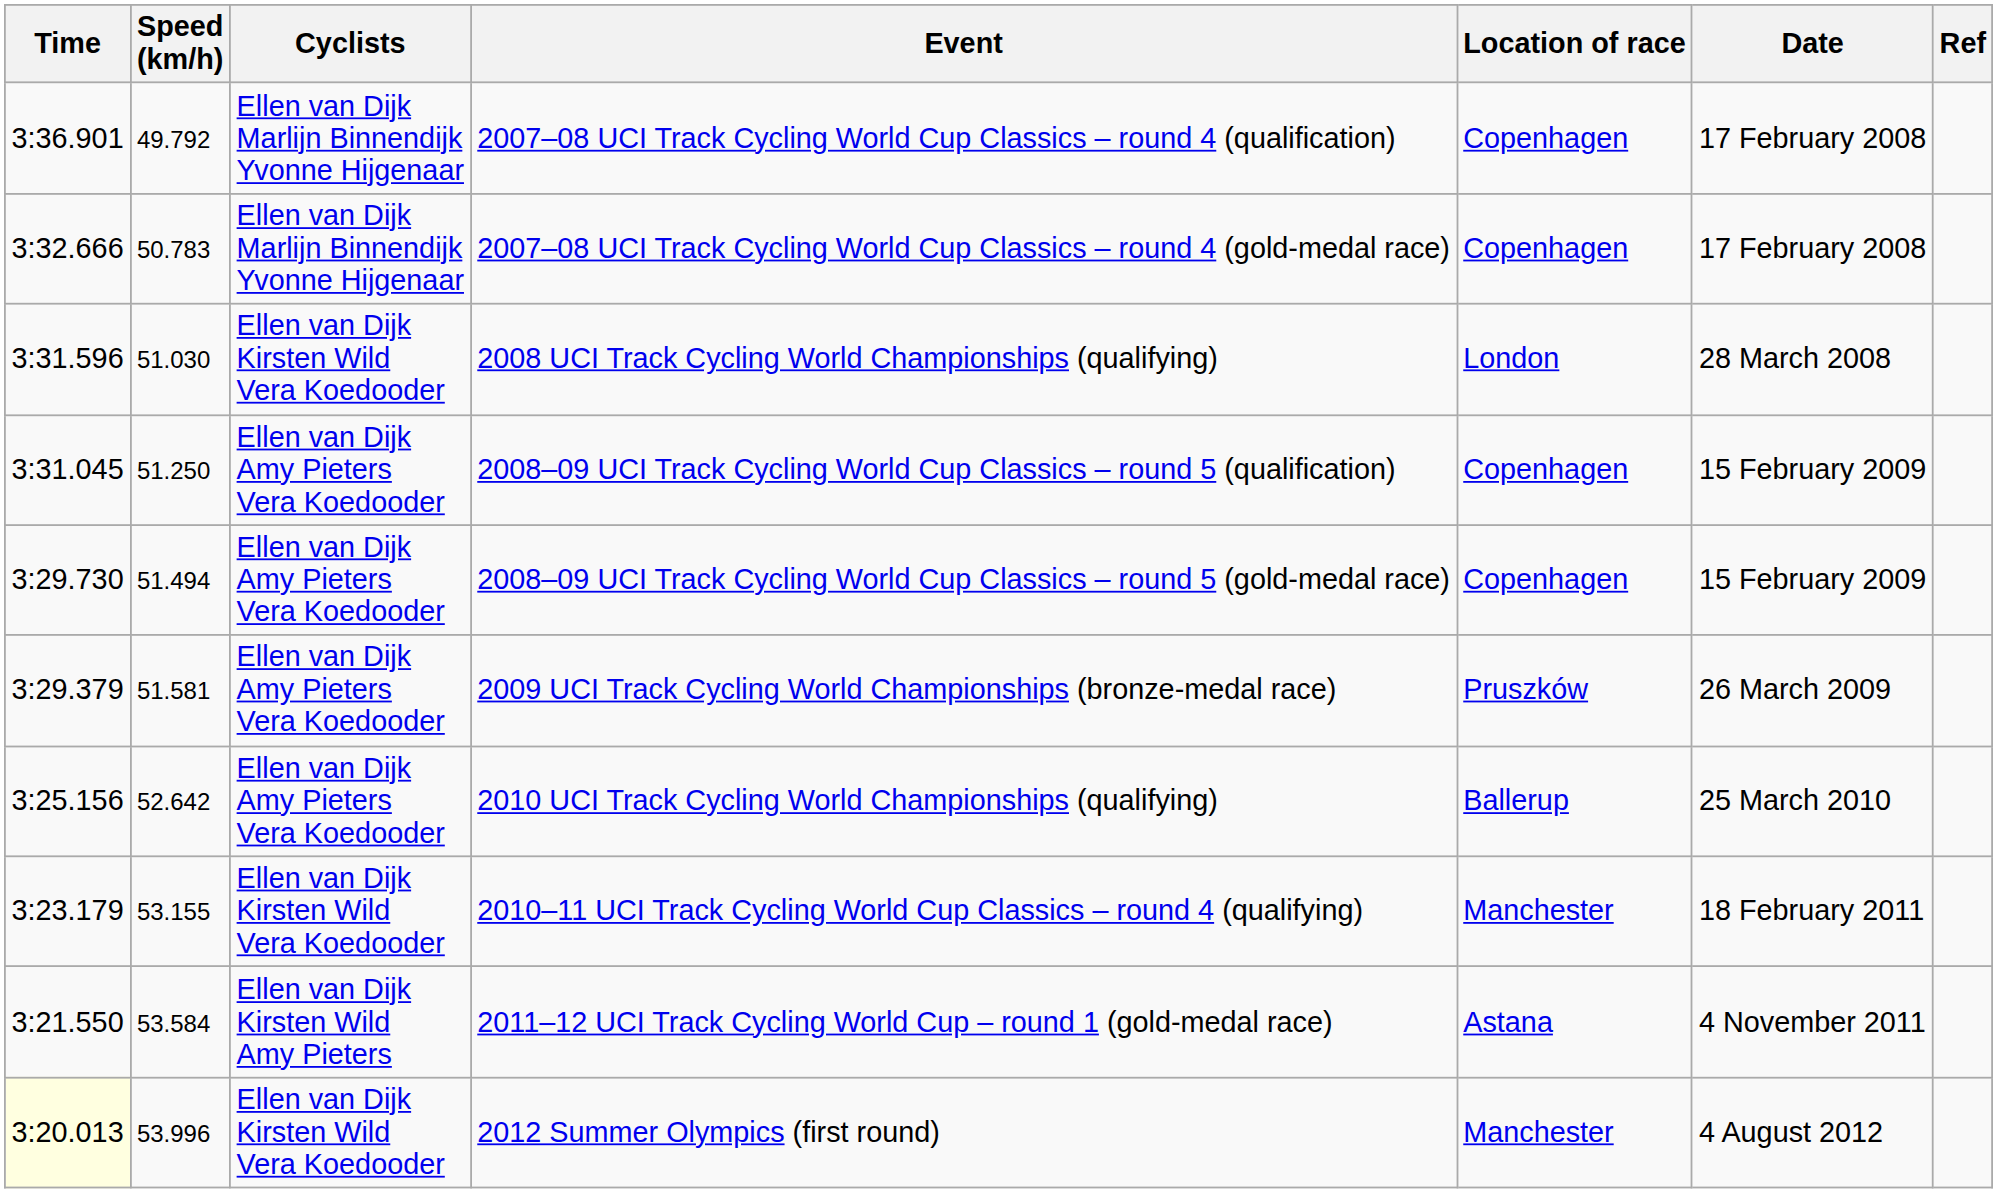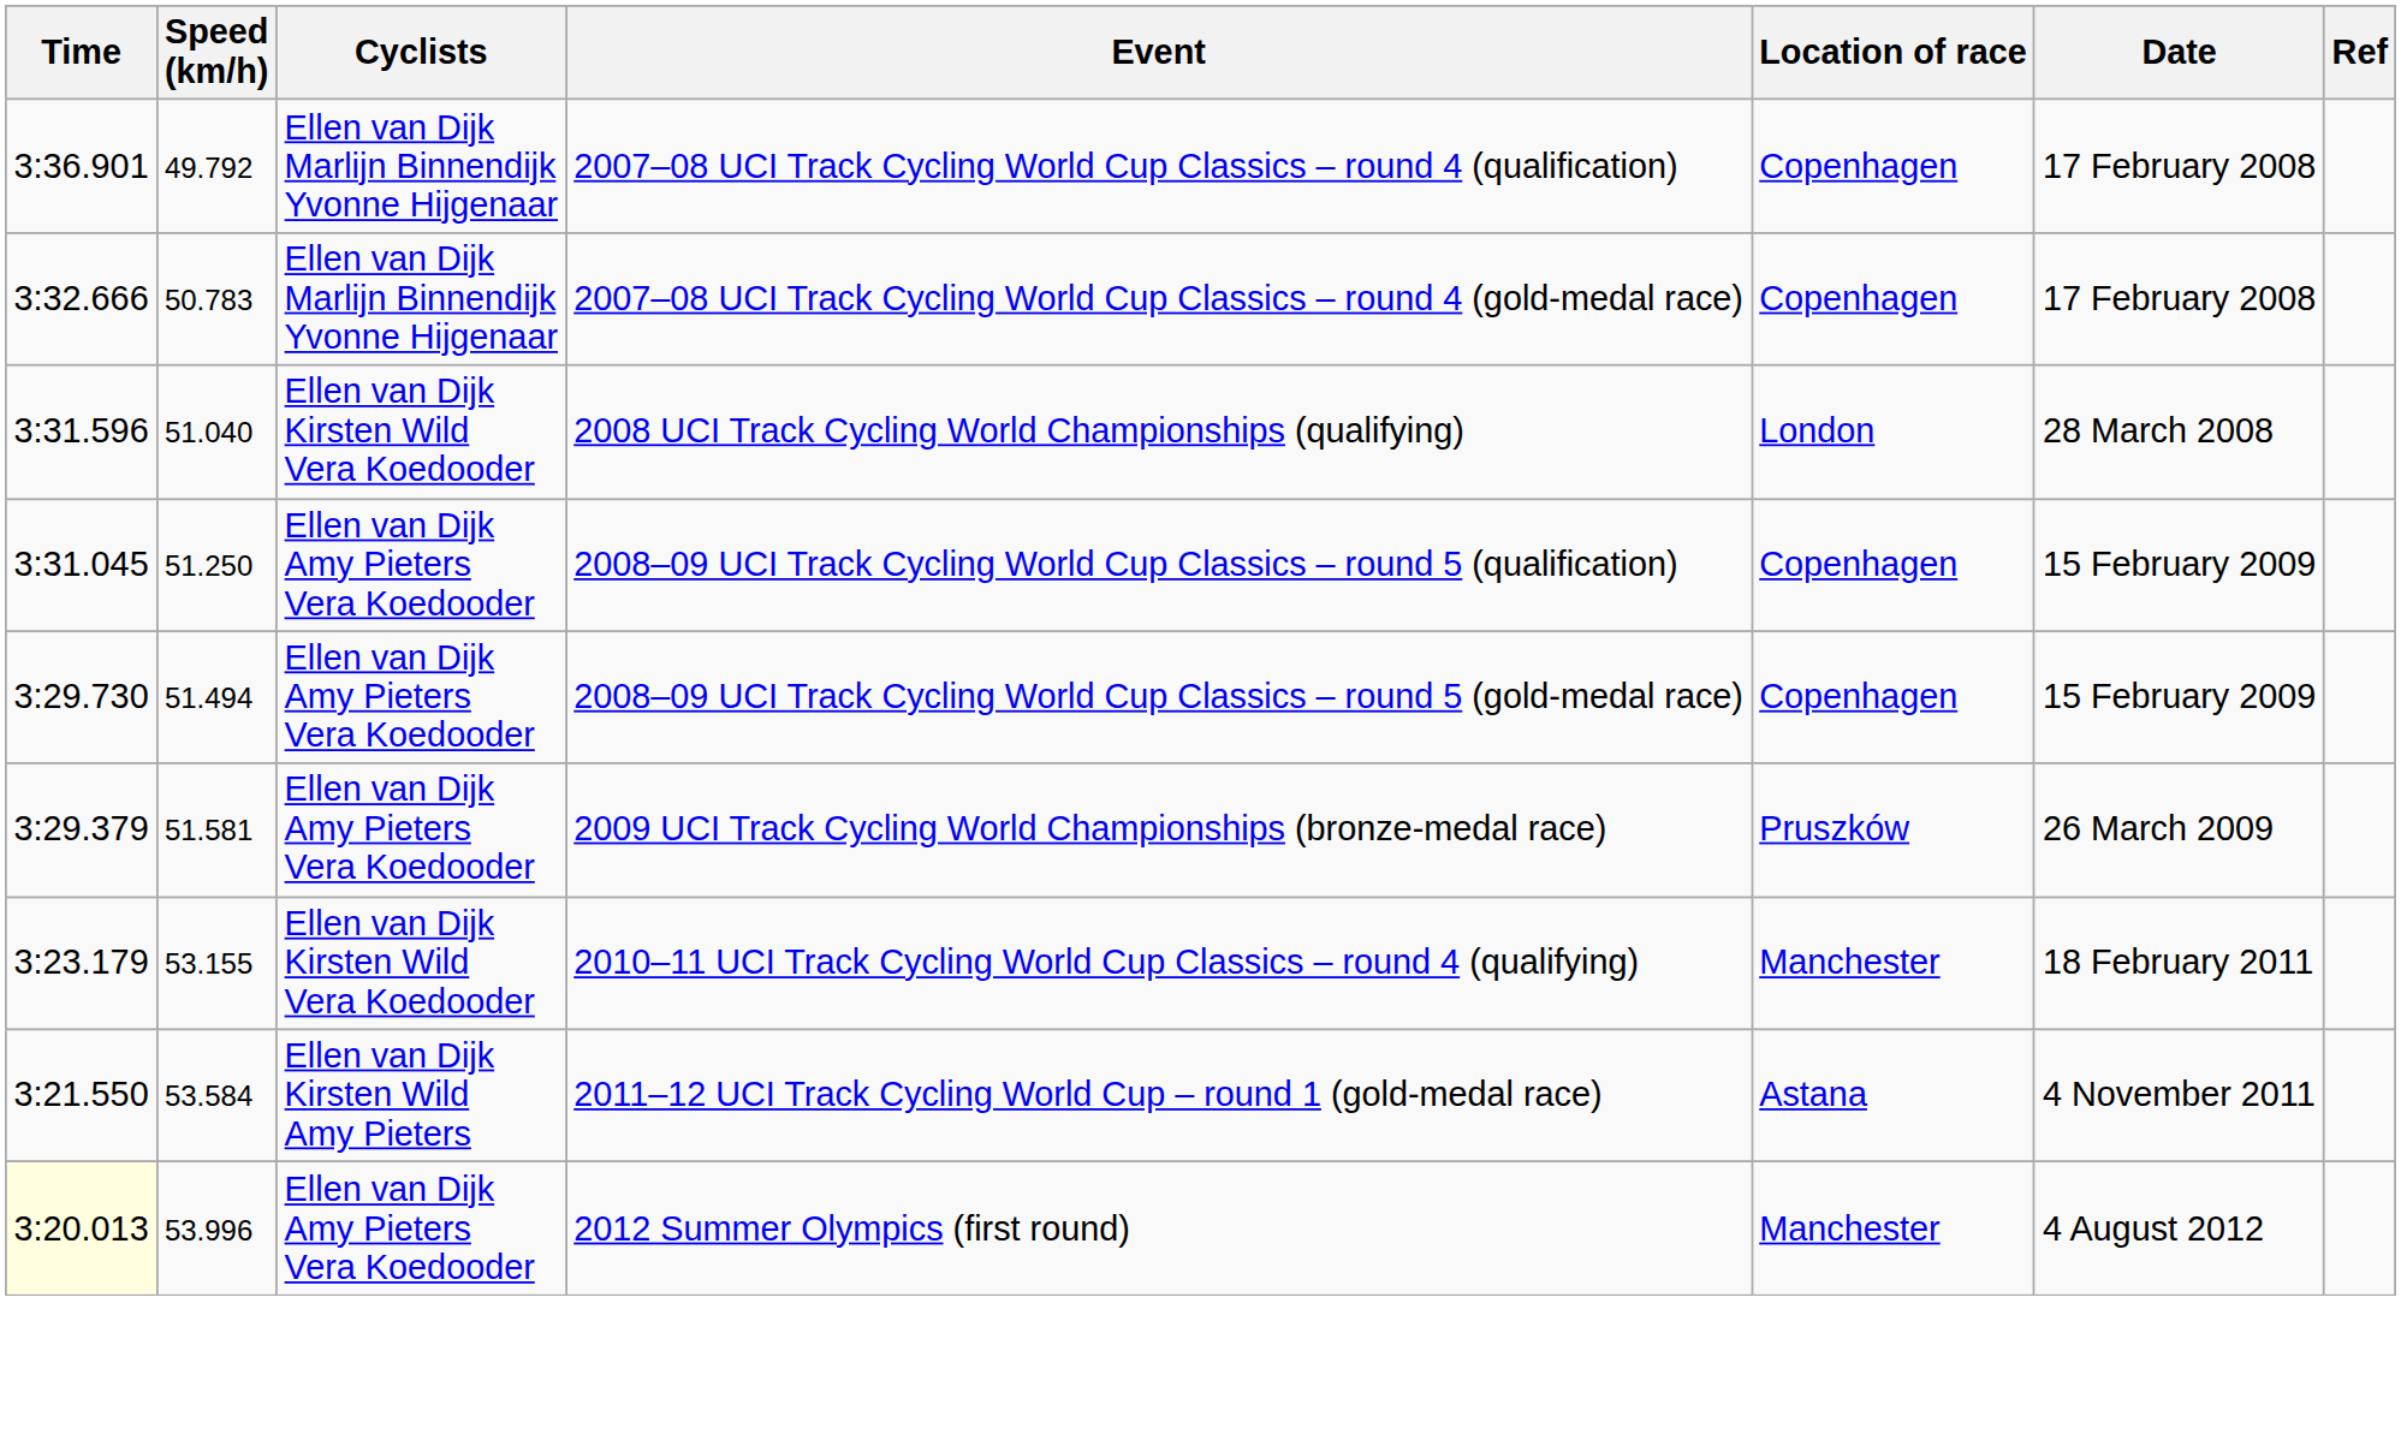 <table class="wikitable">
 <tr>
 <th>Time</th>
 <th>Speed<br>(km/h)</th>
 <th>Cyclists</th>
 <th>Event</th>
 <th>Location of race</th>
 <th>Date</th>
 <th>Ref</th>
 </tr>
 <tr>
 <td>3:36.901</td>
 <td><small>49.792</small></td>
 <td><a href='#'>Ellen van Dijk</a><br><a href='#'>Marlijn Binnendijk</a><br><a href='#'>Yvonne Hijgenaar</a></td>
 <td><a href='#'>2007–08 UCI Track Cycling World Cup Classics – round 4</a> (qualification)</td>
 <td> <a href='#'>Copenhagen</a></td>
 <td>17 February 2008</td>
 <td></td>
 </tr>
 <tr>
 <td>3:32.666</td>
 <td><small>50.783</small></td>
 <td><a href='#'>Ellen van Dijk</a><br><a href='#'>Marlijn Binnendijk</a><br><a href='#'>Yvonne Hijgenaar</a></td>
 <td><a href='#'>2007–08 UCI Track Cycling World Cup Classics – round 4</a> (gold-medal race)</td>
 <td> <a href='#'>Copenhagen</a></td>
 <td>17 February 2008</td>
 <td></td>
 </tr>
 <tr>
 <td>3:31.596</td>
-<td><small>51.030</small></td>
+<td><small>51.040</small></td>
 <td><a href='#'>Ellen van Dijk</a><br><a href='#'>Kirsten Wild</a><br><a href='#'>Vera Koedooder</a></td>
 <td><a href='#'>2008 UCI Track Cycling World Championships</a> (qualifying)</td>
 <td> <a href='#'>London</a></td>
 <td>28 March 2008</td>
 <td></td>
 </tr>
 <tr>
 <td>3:31.045</td>
 <td><small>51.250</small></td>
 <td><a href='#'>Ellen van Dijk</a><br><a href='#'>Amy Pieters</a><br><a href='#'>Vera Koedooder</a></td>
 <td><a href='#'>2008–09 UCI Track Cycling World Cup Classics – round 5</a> (qualification)</td>
 <td> <a href='#'>Copenhagen</a></td>
 <td>15 February 2009</td>
 <td></td>
 </tr>
 <tr>
 <td>3:29.730</td>
 <td><small>51.494</small></td>
 <td><a href='#'>Ellen van Dijk</a><br><a href='#'>Amy Pieters</a><br><a href='#'>Vera Koedooder</a></td>
 <td><a href='#'>2008–09 UCI Track Cycling World Cup Classics – round 5</a> (gold-medal race)</td>
 <td> <a href='#'>Copenhagen</a></td>
 <td>15 February 2009</td>
 <td></td>
 </tr>
 <tr>
 <td>3:29.379</td>
 <td><small>51.581</small></td>
 <td><a href='#'>Ellen van Dijk</a><br><a href='#'>Amy Pieters</a><br><a href='#'>Vera Koedooder</a></td>
 <td><a href='#'>2009 UCI Track Cycling World Championships</a> (bronze-medal race)</td>
 <td> <a href='#'>Pruszków</a></td>
 <td>26 March 2009</td>
 <td></td>
 </tr>
 <tr>
-<td>3:25.156</td>
-<td><small>52.642</small></td>
-<td><a href='#'>Ellen van Dijk</a><br><a href='#'>Amy Pieters</a><br><a href='#'>Vera Koedooder</a></td>
-<td><a href='#'>2010 UCI Track Cycling World Championships</a> (qualifying)</td>
-<td> <a href='#'>Ballerup</a></td>
-<td>25 March 2010</td>
-<td></td>
-</tr>
-<tr>
 <td>3:23.179</td>
 <td><small>53.155</small></td>
 <td><a href='#'>Ellen van Dijk</a><br><a href='#'>Kirsten Wild</a><br><a href='#'>Vera Koedooder</a></td>
 <td><a href='#'>2010–11 UCI Track Cycling World Cup Classics – round 4</a> (qualifying)</td>
 <td> <a href='#'>Manchester</a></td>
 <td>18 February 2011</td>
 <td></td>
 </tr>
 <tr>
 <td>3:21.550</td>
 <td><small>53.584</small></td>
 <td><a href='#'>Ellen van Dijk</a><br><a href='#'>Kirsten Wild</a><br><a href='#'>Amy Pieters</a></td>
 <td><a href='#'>2011–12 UCI Track Cycling World Cup – round 1</a> (gold-medal race)</td>
 <td> <a href='#'>Astana</a></td>
 <td>4 November 2011</td>
 <td></td>
 </tr>
 <tr>
 <td style="background: lightyellow;">3:20.013</td>
 <td><small>53.996</small></td>
-<td><a href='#'>Ellen van Dijk</a><br><a href='#'>Kirsten Wild</a><br><a href='#'>Vera Koedooder</a></td>
+<td><a href='#'>Ellen van Dijk</a><br><a href='#'>Amy Pieters</a><br><a href='#'>Vera Koedooder</a></td>
 <td><a href='#'>2012 Summer Olympics</a> (first round)</td>
 <td> <a href='#'>Manchester</a></td>
 <td>4 August 2012</td>
 <td></td>
 </tr>
 </table>
